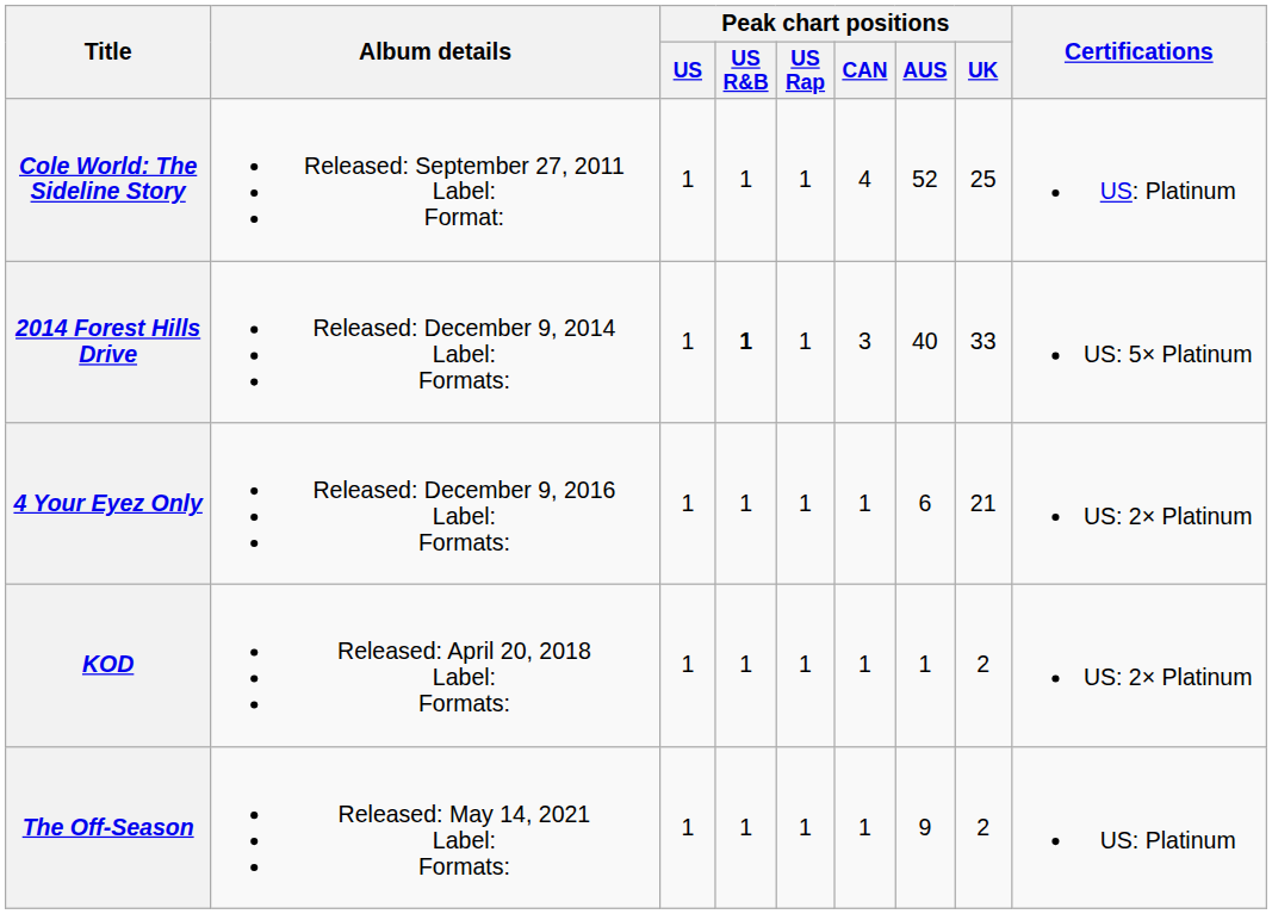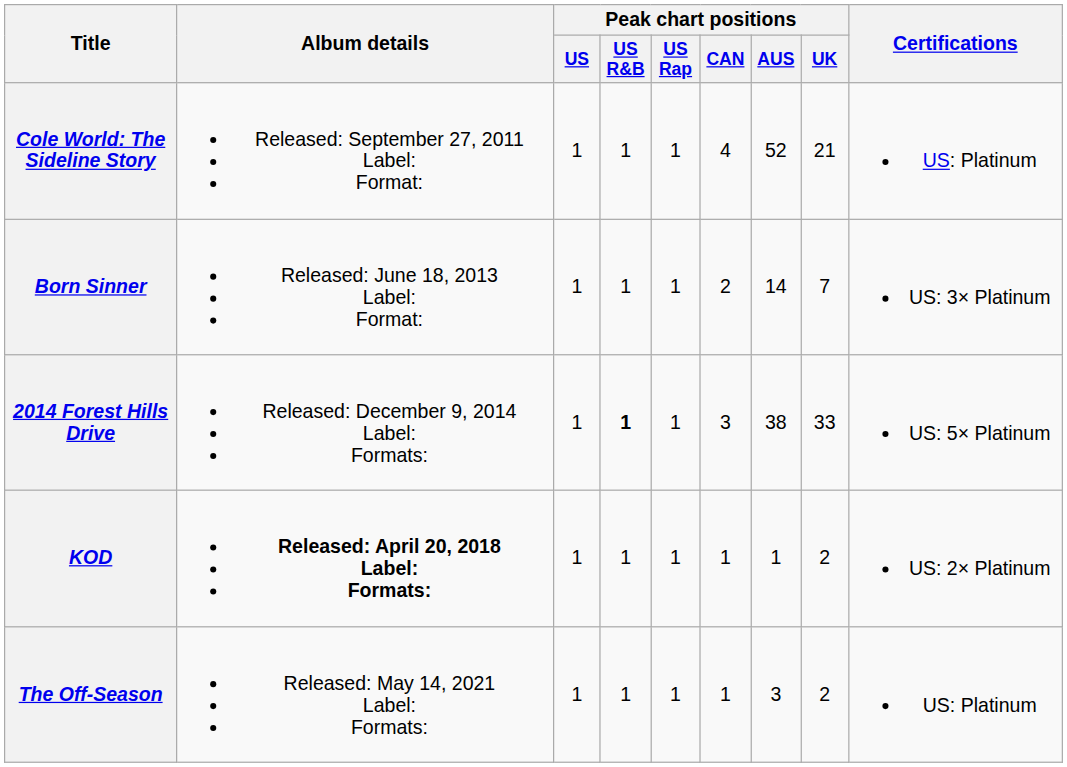 <table class="wikitable plainrowheaders" style="text-align:center;">
 <tr>
 <th scope="col" rowspan="2" style="width:10em;">Title</th>
 <th scope="col" rowspan="2" style="width:23em;">Album details</th>
 <th scope="col" colspan="6">Peak chart positions</th>
 <th scope="col" rowspan="2" style="width:12em;"><a href='#'>Certifications</a></th>
 </tr>
 <tr>
 <th scope="col" style="width:2.5em;font-size:90%;"><a href='#'>US</a></th>
 <th scope="col" style="width:2.5em;font-size:90%;"><a href='#'>US R&B</a></th>
 <th scope="col" style="width:2.5em;font-size:90%;"><a href='#'>US Rap</a></th>
 <th scope="col" style="width:2.5em;font-size:90%;"><a href='#'>CAN</a></th>
 <th scope="col" style="width:2.5em;font-size:90%;"><a href='#'>AUS</a></th>
 <th scope="col" style="width:2.5em;font-size:90%;"><a href='#'>UK</a></th>
 </tr>
 <tr>
 <th scope="row"><em><a href='#'>Cole World: The Sideline Story</a></em></th>
 <td><br><ul><li>Released: September 27, 2011</li><li>Label: </li><li>Format: </li></ul></td>
 <td>1</td>
 <td>1</td>
 <td>1</td>
 <td>4</td>
 <td>52</td>
-<td>25</td>
+<td>21</td>
 <td><br><ul><li><a href='#'>US</a>: Platinum</li></ul></td>
+</tr>
+<tr>
+<th scope="row"><em><a href='#'>Born Sinner</a></em></th>
+<td><br><ul><li>Released: June 18, 2013</li><li>Label: </li><li>Format: </li></ul></td>
+<td>1</td>
+<td>1</td>
+<td>1</td>
+<td>2</td>
+<td>14</td>
+<td>7</td>
+<td><br><ul><li>US: 3× Platinum</li></ul></td>
 </tr>
 <tr>
 <th scope="row"><em><a href='#'>2014 Forest Hills Drive</a></em></th>
 <td><br><ul><li>Released: December 9, 2014</li><li>Label: </li><li>Formats: </li></ul></td>
 <td>1</td>
 <td><strong>1</strong></td>
 <td>1</td>
 <td>3</td>
-<td>40</td>
+<td>38</td>
 <td>33</td>
 <td><br><ul><li>US: 5× Platinum</li></ul></td>
 </tr>
 <tr>
-<th scope="row"><em><a href='#'>4 Your Eyez Only</a></em></th>
-<td><br><ul><li>Released: December 9, 2016</li><li>Label: </li><li>Formats: </li></ul></td>
-<td>1</td>
-<td>1</td>
-<td>1</td>
-<td>1</td>
-<td>6</td>
-<td>21</td>
-<td><br><ul><li>US: 2× Platinum</li></ul></td>
-</tr>
-<tr>
 <th scope="row"><em><a href='#'>KOD</a></em></th>
-<td><br><ul><li>Released: April 20, 2018</li><li>Label: </li><li>Formats: </li></ul></td>
+<td><strong><br><ul><li>Released: April 20, 2018</li><li>Label: </li><li>Formats: </li></ul></strong></td>
 <td>1</td>
 <td>1</td>
 <td>1</td>
 <td>1</td>
 <td>1</td>
 <td>2</td>
 <td><br><ul><li>US: 2× Platinum</li></ul></td>
 </tr>
 <tr>
 <th scope="row"><em><a href='#'>The Off-Season</a></em></th>
 <td><br><ul><li>Released: May 14, 2021</li><li>Label: </li><li>Formats: </li></ul></td>
 <td>1</td>
 <td>1</td>
 <td>1</td>
 <td>1</td>
-<td>9</td>
+<td>3</td>
 <td>2</td>
 <td><br><ul><li>US: Platinum </li></ul></td>
 </tr>
 </table>
